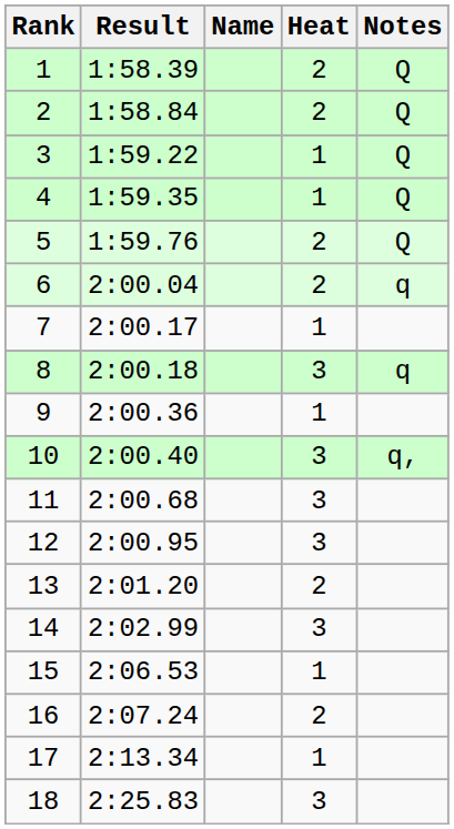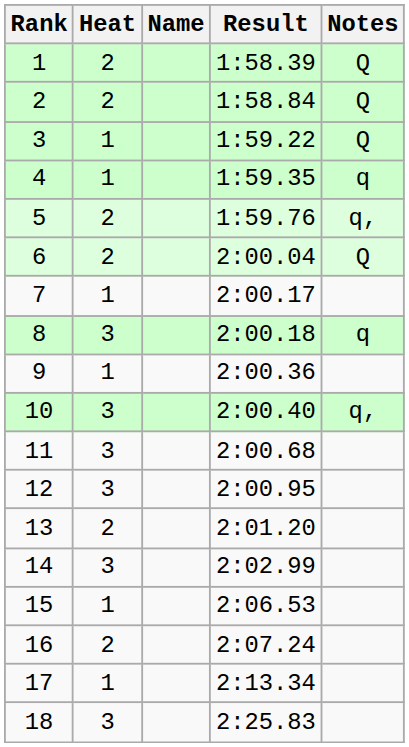 <table class="wikitable sortable" style="text-align:center">
 <tr>
 <th>Rank</th>
+<th>Heat</th>
+<th>Name</th>
 <th>Result</th>
-<th>Name</th>
-<th>Heat</th>
 <th>Notes</th>
 </tr>
 <tr bgcolor=ccffcc>
 <td>1</td>
+<td>2</td>
+<td align="left"></td>
 <td>1:58.39</td>
-<td align="left"></td>
-<td>2</td>
 <td>Q</td>
 </tr>
 <tr bgcolor=ccffcc>
 <td>2</td>
+<td>2</td>
+<td align="left"></td>
 <td>1:58.84</td>
-<td align="left"></td>
-<td>2</td>
 <td>Q</td>
 </tr>
 <tr bgcolor=ccffcc>
 <td>3</td>
+<td>1</td>
+<td align="left"></td>
 <td>1:59.22</td>
-<td align="left"></td>
-<td>1</td>
 <td>Q</td>
 </tr>
 <tr bgcolor=ccffcc>
 <td>4</td>
+<td>1</td>
+<td align="left"></td>
 <td>1:59.35</td>
-<td align="left"></td>
-<td>1</td>
-<td>Q</td>
+<td>q</td>
 </tr>
 <tr bgcolor=ddffdd>
 <td>5</td>
+<td>2</td>
+<td align="left"></td>
 <td>1:59.76</td>
-<td align="left"></td>
-<td>2</td>
-<td>Q</td>
+<td>q, </td>
 </tr>
 <tr bgcolor=ddffdd>
 <td>6</td>
+<td>2</td>
+<td align="left"></td>
 <td>2:00.04</td>
-<td align="left"></td>
-<td>2</td>
-<td>q</td>
+<td>Q</td>
 </tr>
 <tr>
 <td>7</td>
+<td>1</td>
+<td align="left"></td>
 <td>2:00.17</td>
-<td align="left"></td>
-<td>1</td>
 <td></td>
 </tr>
 <tr bgcolor=ccffcc>
 <td>8</td>
+<td>3</td>
+<td align="left"></td>
 <td>2:00.18</td>
-<td align="left"></td>
-<td>3</td>
 <td>q</td>
 </tr>
 <tr>
 <td>9</td>
+<td>1</td>
+<td align="left"></td>
 <td>2:00.36</td>
-<td align="left"></td>
-<td>1</td>
 <td></td>
 </tr>
 <tr bgcolor=ccffcc>
 <td>10</td>
+<td>3</td>
+<td align="left"></td>
 <td>2:00.40</td>
-<td align="left"></td>
-<td>3</td>
 <td>q, </td>
 </tr>
 <tr>
 <td>11</td>
+<td>3</td>
+<td align="left"></td>
 <td>2:00.68</td>
-<td align="left"></td>
-<td>3</td>
 <td></td>
 </tr>
 <tr>
 <td>12</td>
+<td>3</td>
+<td align="left"></td>
 <td>2:00.95</td>
-<td align="left"></td>
-<td>3</td>
 <td></td>
 </tr>
 <tr>
 <td>13</td>
+<td>2</td>
+<td align="left"></td>
 <td>2:01.20</td>
-<td align="left"></td>
-<td>2</td>
 <td></td>
 </tr>
 <tr>
 <td>14</td>
+<td>3</td>
+<td align="left"></td>
 <td>2:02.99</td>
-<td align="left"></td>
-<td>3</td>
 <td></td>
 </tr>
 <tr>
 <td>15</td>
+<td>1</td>
+<td align="left"></td>
 <td>2:06.53</td>
-<td align="left"></td>
-<td>1</td>
 <td></td>
 </tr>
 <tr>
 <td>16</td>
+<td>2</td>
+<td align="left"></td>
 <td>2:07.24</td>
-<td align="left"></td>
-<td>2</td>
 <td></td>
 </tr>
 <tr>
 <td>17</td>
+<td>1</td>
+<td align="left"></td>
 <td>2:13.34</td>
-<td align="left"></td>
-<td>1</td>
 <td></td>
 </tr>
 <tr>
 <td>18</td>
+<td>3</td>
+<td align="left"></td>
 <td>2:25.83</td>
-<td align="left"></td>
-<td>3</td>
 <td></td>
 </tr>
 </table>
